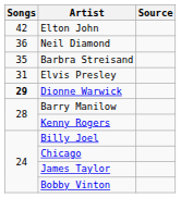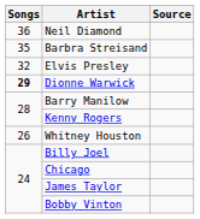 <table class="wikitable">
 <tr>
 <th>Songs</th>
 <th>Artist</th>
 <th>Source</th>
-</tr>
-<tr>
-<td align="center">42</td>
-<td>Elton John</td>
-<td></td>
 </tr>
 <tr>
 <td align="center">36</td>
 <td>Neil Diamond</td>
 <td></td>
 </tr>
 <tr>
 <td align="center">35</td>
 <td>Barbra Streisand</td>
 <td></td>
 </tr>
 <tr>
-<td align="center">31</td>
+<td align="center">32</td>
 <td>Elvis Presley</td>
 <td></td>
 </tr>
 <tr>
 <td align="center"><strong>29</strong></td>
 <td><a href='#'>Dionne Warwick</a></td>
 <td></td>
 </tr>
 <tr>
 <td rowspan="2" align="center">28</td>
 <td>Barry Manilow</td>
 <td></td>
 </tr>
 <tr>
 <td><a href='#'>Kenny Rogers</a></td>
+<td></td>
+</tr>
+<tr>
+<td align="center">26</td>
+<td>Whitney Houston</td>
 <td></td>
 </tr>
 <tr>
 <td rowspan="4" align="center">24</td>
 <td><a href='#'>Billy Joel</a></td>
 <td></td>
 </tr>
 <tr>
 <td><a href='#'>Chicago</a></td>
 <td></td>
 </tr>
 <tr>
 <td><a href='#'>James Taylor</a></td>
 <td></td>
 </tr>
 <tr>
 <td><a href='#'>Bobby Vinton</a></td>
 <td></td>
 </tr>
 </table>
